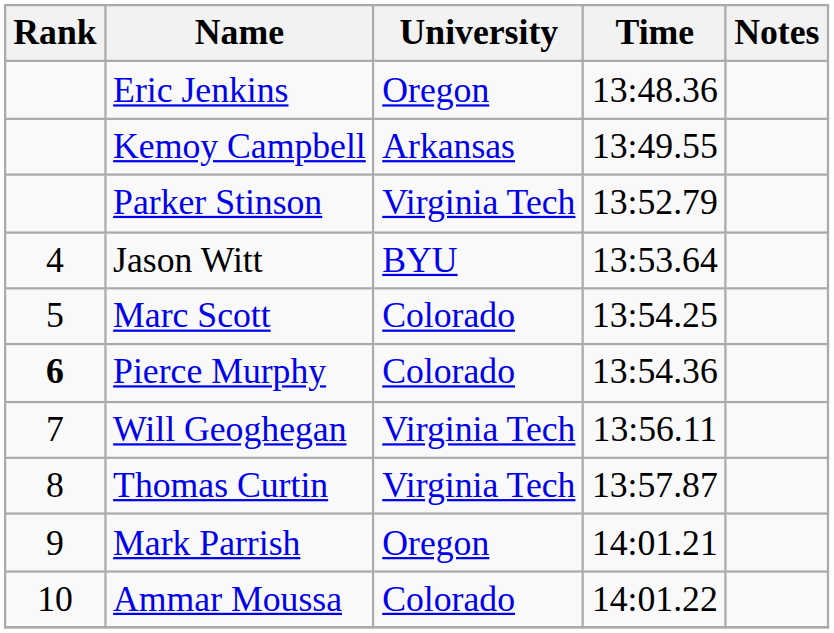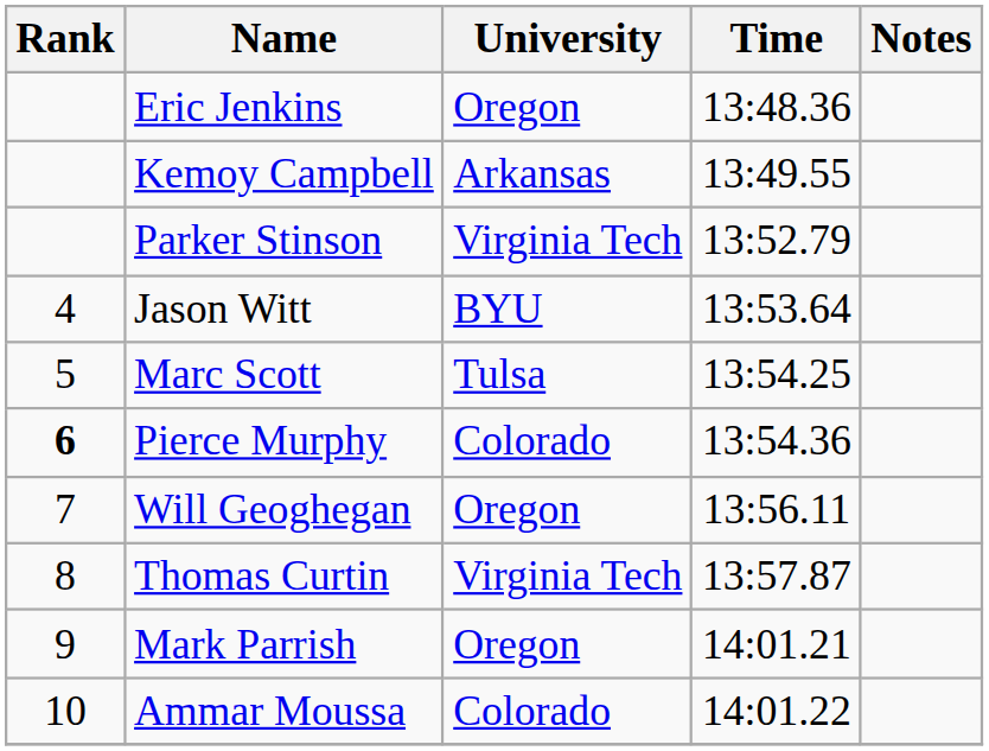 <table class="wikitable sortable" style="text-align:center">
 <tr>
 <th>Rank</th>
 <th>Name</th>
 <th>University</th>
 <th>Time</th>
 <th>Notes</th>
 </tr>
 <tr>
 <td></td>
 <td align=left><a href='#'>Eric Jenkins</a></td>
 <td align=left><a href='#'>Oregon</a></td>
 <td>13:48.36</td>
 <td></td>
 </tr>
 <tr>
 <td></td>
 <td align=left><a href='#'>Kemoy Campbell</a> </td>
 <td align=left><a href='#'>Arkansas</a></td>
 <td>13:49.55</td>
 <td></td>
 </tr>
 <tr>
 <td></td>
 <td align=left><a href='#'>Parker Stinson</a></td>
 <td align=left><a href='#'>Virginia Tech</a></td>
 <td>13:52.79</td>
 <td></td>
 </tr>
 <tr>
 <td>4</td>
 <td align=left>Jason Witt</td>
 <td align=left><a href='#'>BYU</a></td>
 <td>13:53.64</td>
 <td></td>
 </tr>
 <tr>
 <td>5</td>
 <td align=left><a href='#'>Marc Scott</a> </td>
-<td align=left><a href='#'>Colorado</a></td>
+<td align=left><a href='#'>Tulsa</a></td>
 <td>13:54.25</td>
 <td></td>
 </tr>
 <tr>
 <td><strong>6</strong></td>
 <td align=left><a href='#'>Pierce Murphy</a></td>
 <td align=left><a href='#'>Colorado</a></td>
 <td>13:54.36</td>
 <td></td>
 </tr>
 <tr>
 <td>7</td>
 <td align=left><a href='#'>Will Geoghegan</a></td>
-<td align=left><a href='#'>Virginia Tech</a></td>
+<td align=left><a href='#'>Oregon</a></td>
 <td>13:56.11</td>
 <td></td>
 </tr>
 <tr>
 <td>8</td>
 <td align=left><a href='#'>Thomas Curtin</a></td>
 <td align=left><a href='#'>Virginia Tech</a></td>
 <td>13:57.87</td>
 <td></td>
 </tr>
 <tr>
 <td>9</td>
 <td align=left><a href='#'>Mark Parrish</a></td>
 <td align=left><a href='#'>Oregon</a></td>
 <td>14:01.21</td>
 <td></td>
 </tr>
 <tr>
 <td>10</td>
 <td align=left><a href='#'>Ammar Moussa</a></td>
 <td align=left><a href='#'>Colorado</a></td>
 <td>14:01.22</td>
 <td></td>
 </tr>
 <tr>
 </tr>
 </table>
